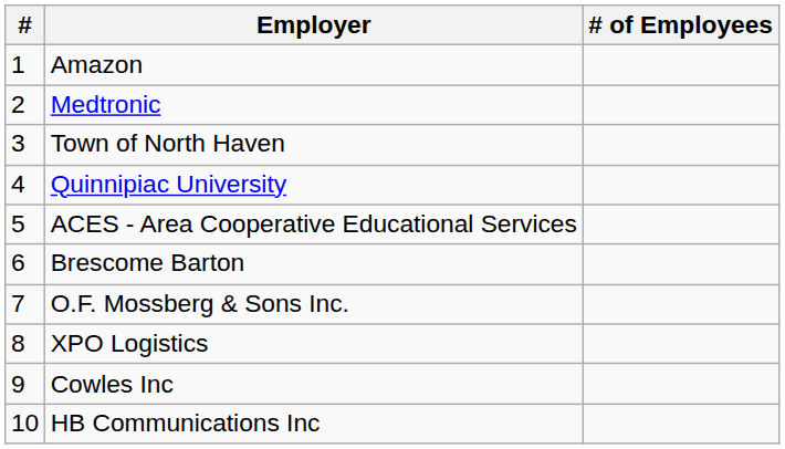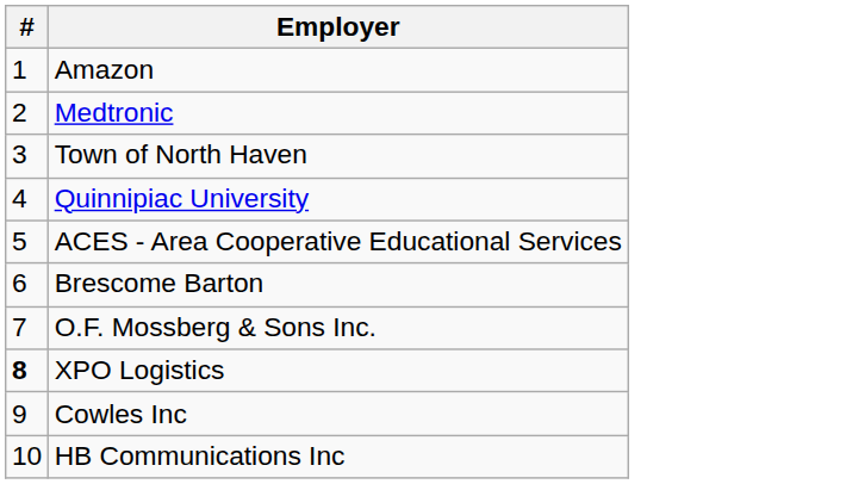 <table class="wikitable">
 <tr>
 <th>#</th>
 <th>Employer</th>
-<th># of Employees</th>
 </tr>
 <tr>
 <td>1</td>
 <td>Amazon</td>
-<td></td>
 </tr>
 <tr>
 <td>2</td>
 <td><a href='#'>Medtronic</a></td>
-<td></td>
 </tr>
 <tr>
 <td>3</td>
 <td>Town of North Haven</td>
-<td></td>
 </tr>
 <tr>
 <td>4</td>
 <td><a href='#'>Quinnipiac University</a></td>
-<td></td>
 </tr>
 <tr>
 <td>5</td>
 <td>ACES - Area Cooperative Educational Services</td>
-<td></td>
 </tr>
 <tr>
 <td>6</td>
 <td>Brescome Barton</td>
-<td></td>
 </tr>
 <tr>
 <td>7</td>
 <td>O.F. Mossberg & Sons Inc.</td>
-<td></td>
 </tr>
 <tr>
-<td>8</td>
+<td><strong>8</strong></td>
 <td>XPO Logistics</td>
-<td></td>
 </tr>
 <tr>
 <td>9</td>
 <td>Cowles Inc</td>
-<td></td>
 </tr>
 <tr>
 <td>10</td>
 <td>HB Communications Inc</td>
-<td></td>
 </tr>
 </table>
